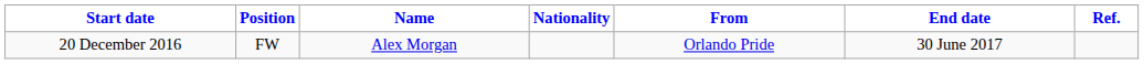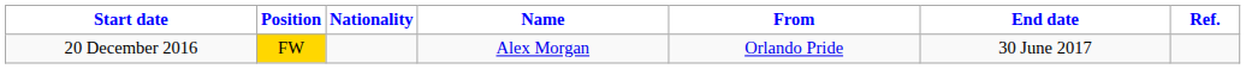 <table class="wikitable" style="text-align:center; font-size:90%; ">
 <tr>
 <th style="background:#FFFFFF; color:blue; width:200px;">Start date</th>
 <th style="background:#FFFFFF; color:blue; width:50px;">Position</th>
+<th style="background:#FFFFFF; color:blue; width:50px;">Nationality</th>
 <th style="background:#FFFFFF; color:blue; width:200px;">Name</th>
-<th style="background:#FFFFFF; color:blue; width:50px;">Nationality</th>
 <th style="background:#FFFFFF; color:blue; width:200px;">From</th>
 <th style="background:#FFFFFF; color:blue; width:200px;">End date</th>
 <th style="background:#FFFFFF; color:blue; width:50px;">Ref.</th>
 </tr>
 <tr>
 <td>20 December 2016</td>
-<td>FW</td>
+<td style="background: gold;">FW</td>
+<td></td>
 <td><a href='#'>Alex Morgan</a></td>
-<td></td>
 <td><a href='#'>Orlando Pride</a></td>
 <td>30 June 2017</td>
 <td></td>
 </tr>
 </table>
